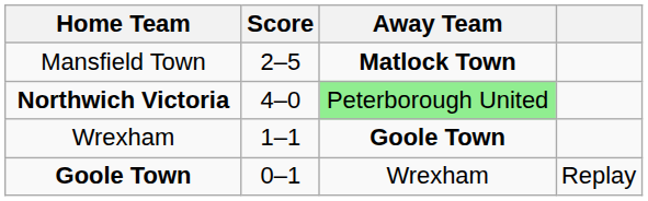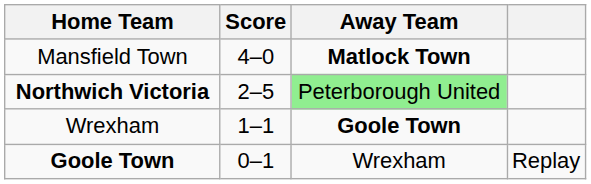 <table class="wikitable" style="text-align:center">
 <tr>
 <th width=150>Home Team</th>
 <th width=20>Score</th>
 <th width=150>Away Team</th>
 <th></th>
 </tr>
 <tr>
 <td>Mansfield Town</td>
-<td>2–5</td>
+<td>4–0</td>
 <td><strong>Matlock Town</strong></td>
 <td></td>
 </tr>
 <tr>
 <td><strong>Northwich Victoria</strong></td>
-<td>4–0</td>
+<td>2–5</td>
 <td style="background: lightgreen;">Peterborough United</td>
 <td></td>
 </tr>
 <tr>
 <td>Wrexham</td>
 <td>1–1</td>
 <td><strong>Goole Town</strong></td>
 <td></td>
 </tr>
 <tr>
 <td><strong>Goole Town</strong></td>
 <td>0–1</td>
 <td>Wrexham</td>
 <td>Replay</td>
 </tr>
 </table>
